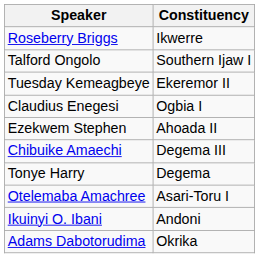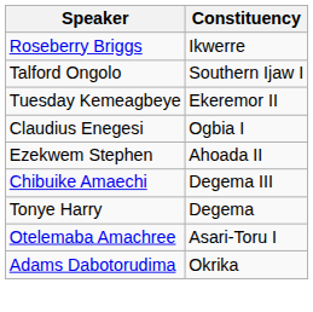 <table class="wikitable">
 <tr>
 <th>Speaker</th>
 <th>Constituency</th>
 </tr>
 <tr>
 <td><a href='#'>Roseberry Briggs</a></td>
 <td>Ikwerre</td>
 </tr>
 <tr>
 <td>Talford Ongolo</td>
 <td>Southern Ijaw I</td>
 </tr>
 <tr>
 <td>Tuesday Kemeagbeye</td>
 <td>Ekeremor II</td>
 </tr>
 <tr>
 <td>Claudius Enegesi</td>
 <td>Ogbia I</td>
 </tr>
 <tr>
 <td>Ezekwem Stephen</td>
 <td>Ahoada II</td>
 </tr>
 <tr>
 <td><a href='#'>Chibuike Amaechi</a></td>
 <td>Degema III</td>
 </tr>
 <tr>
 <td>Tonye Harry</td>
 <td>Degema</td>
 </tr>
 <tr>
 <td><a href='#'>Otelemaba Amachree</a></td>
 <td>Asari-Toru I</td>
 </tr>
 <tr>
-<td><a href='#'>Ikuinyi O. Ibani</a></td>
-<td>Andoni</td>
-</tr>
-<tr>
 <td><a href='#'>Adams Dabotorudima</a></td>
 <td>Okrika</td>
 </tr>
 </table>
